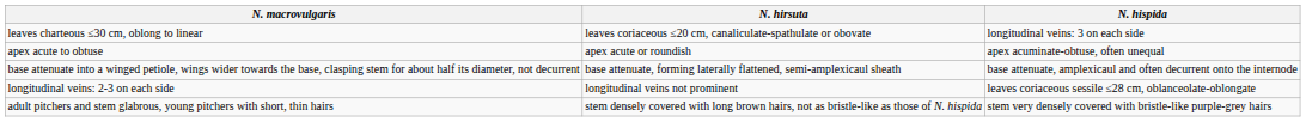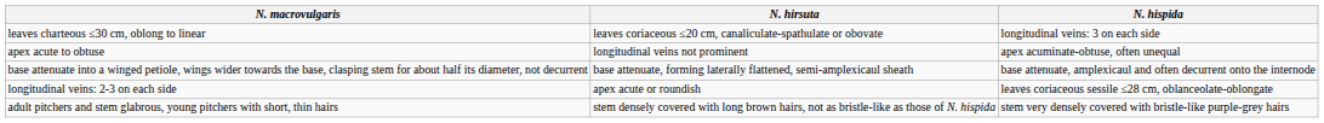 <table class="wikitable" text-align: left;">
 <tr>
 <th><em>N. macrovulgaris</em></th>
 <th><em>N. hirsuta</em></th>
 <th><em>N. hispida</em></th>
 </tr>
 <tr>
 <td>leaves charteous ≤30 cm, oblong to linear</td>
 <td>leaves coriaceous ≤20 cm, canaliculate-spathulate or obovate</td>
 <td>longitudinal veins: 3 on each side</td>
 </tr>
 <tr>
 <td>apex acute to obtuse</td>
-<td>apex acute or roundish</td>
+<td>longitudinal veins not prominent</td>
 <td>apex acuminate-obtuse, often unequal</td>
 </tr>
 <tr>
 <td>base attenuate into a winged petiole, wings wider towards the base, clasping stem for about half its diameter, not decurrent</td>
 <td>base attenuate, forming laterally flattened, semi-amplexicaul sheath</td>
 <td>base attenuate, amplexicaul and often decurrent onto the internode</td>
 </tr>
 <tr>
 <td>longitudinal veins: 2-3 on each side</td>
-<td>longitudinal veins not prominent</td>
+<td>apex acute or roundish</td>
 <td>leaves coriaceous sessile ≤28 cm, oblanceolate-oblongate</td>
 </tr>
 <tr>
 <td>adult pitchers and stem glabrous, young pitchers with short, thin hairs</td>
 <td>stem densely covered with long brown hairs, not as bristle-like as those of <em>N. hispida</em></td>
 <td>stem very densely covered with bristle-like purple-grey hairs</td>
 </tr>
 </table>
